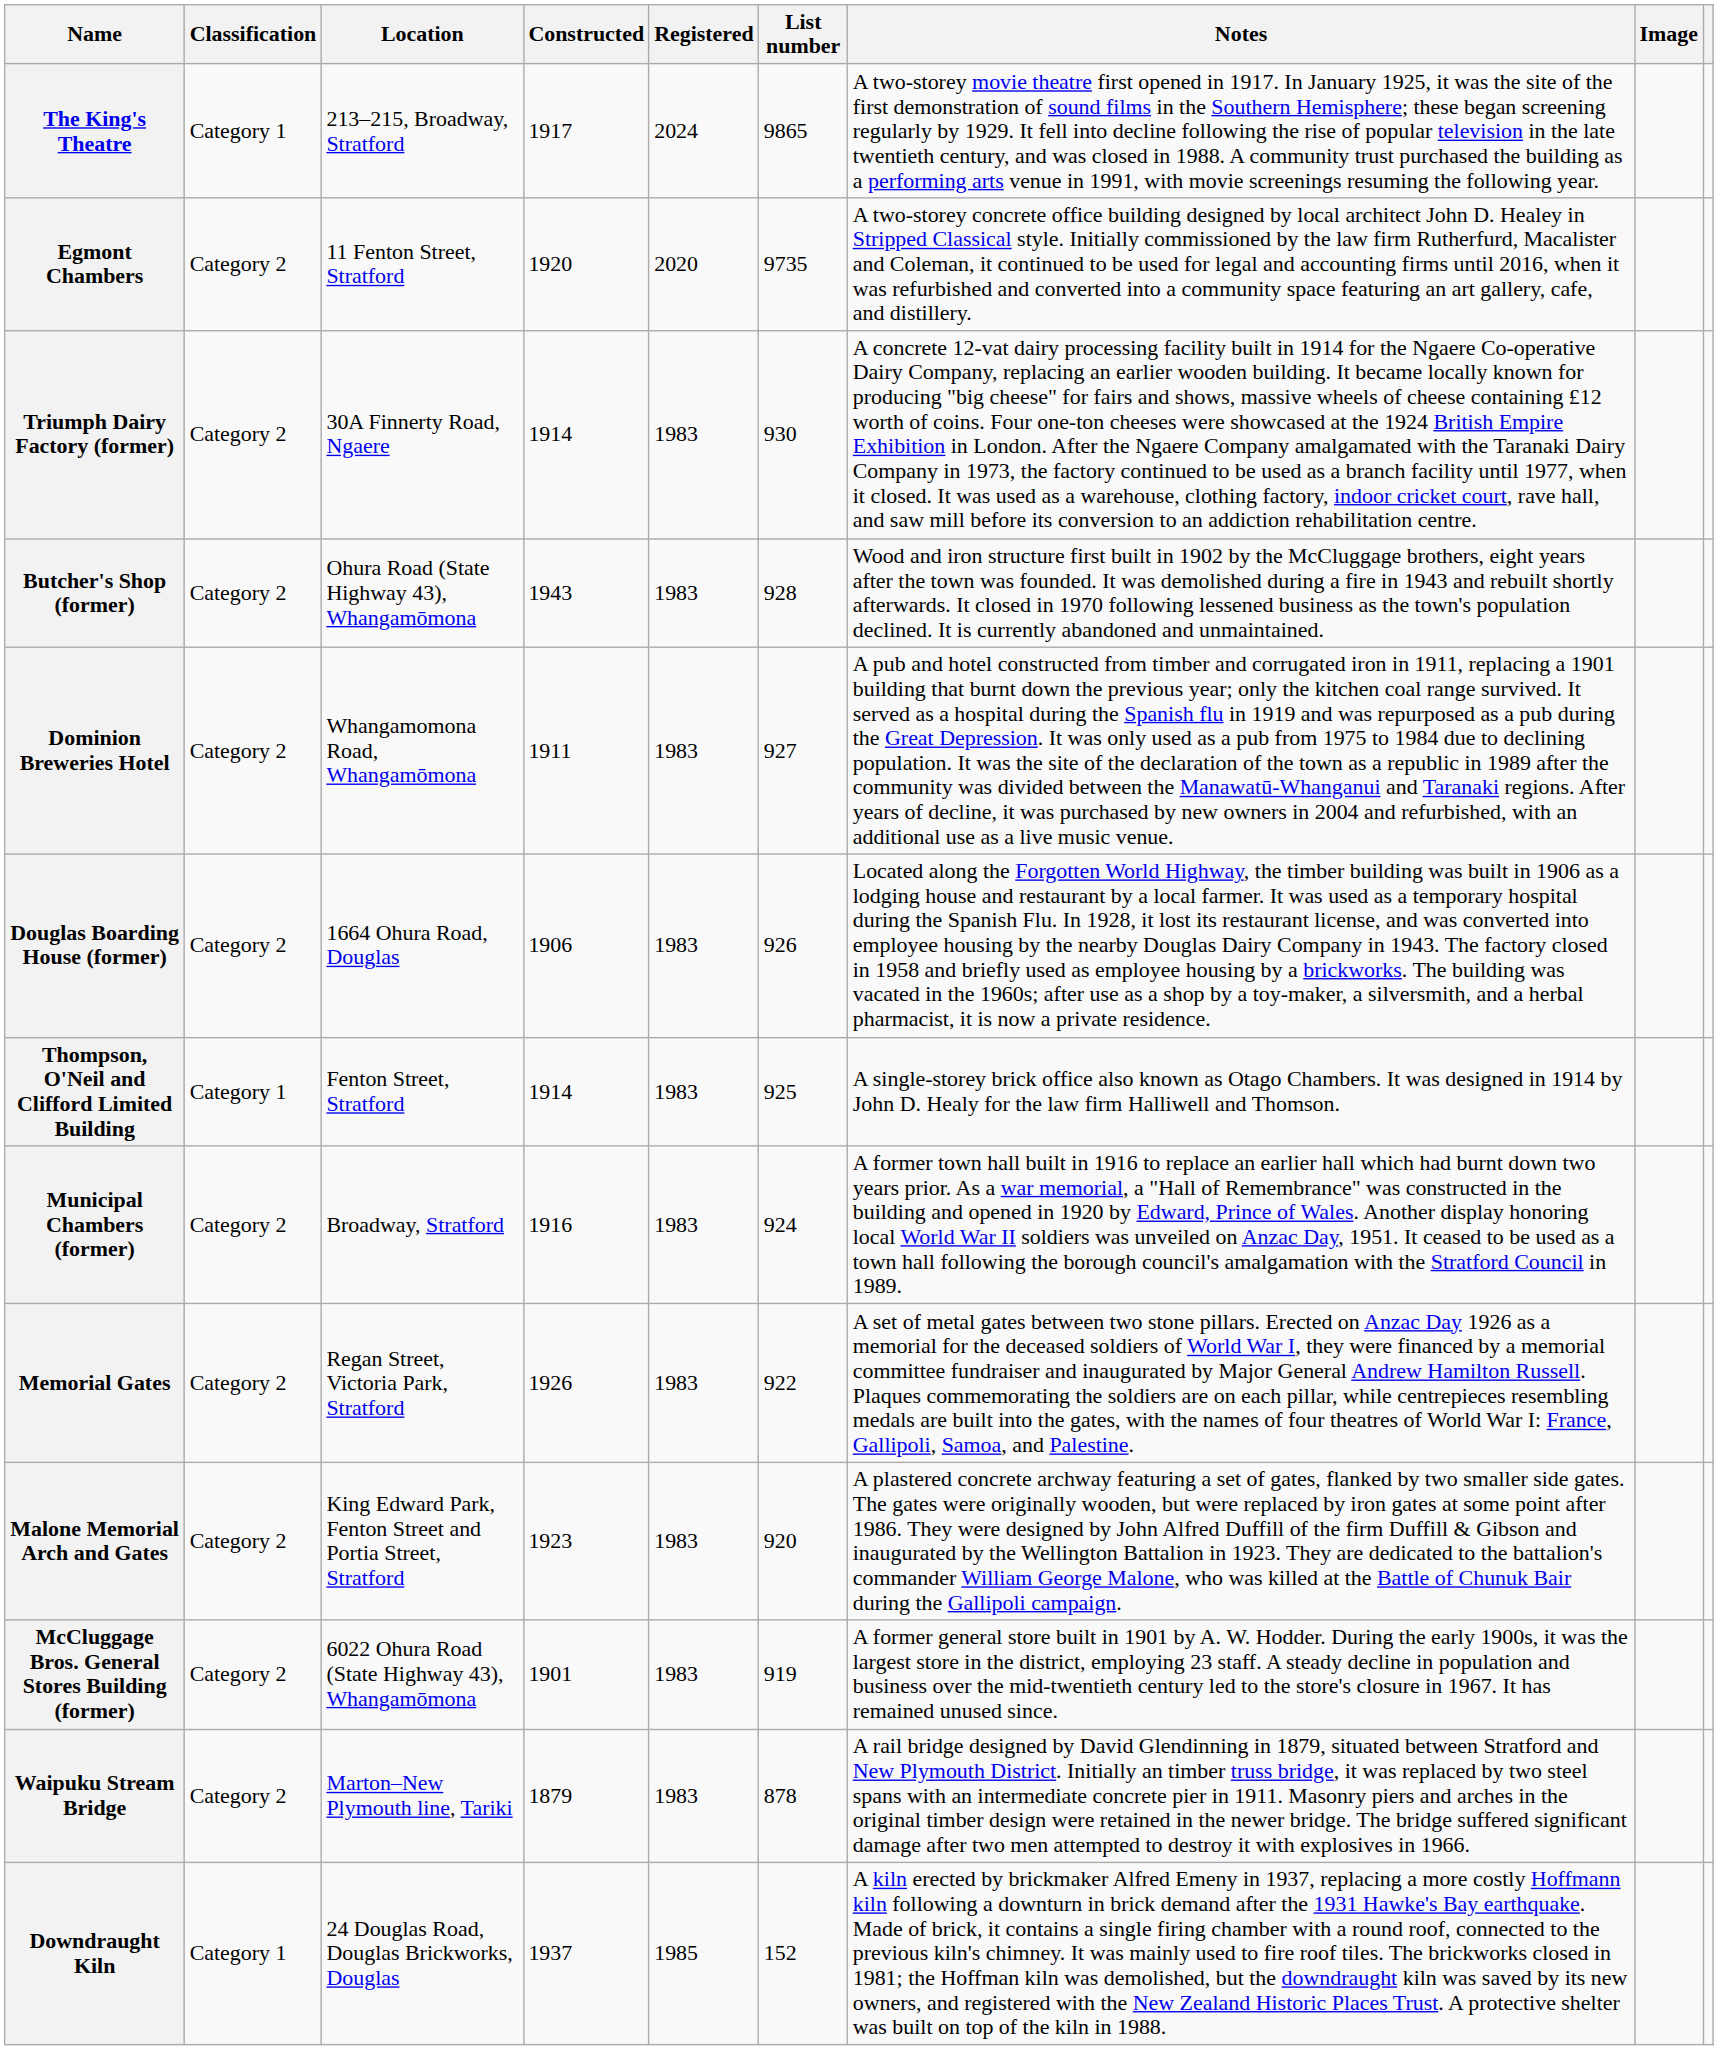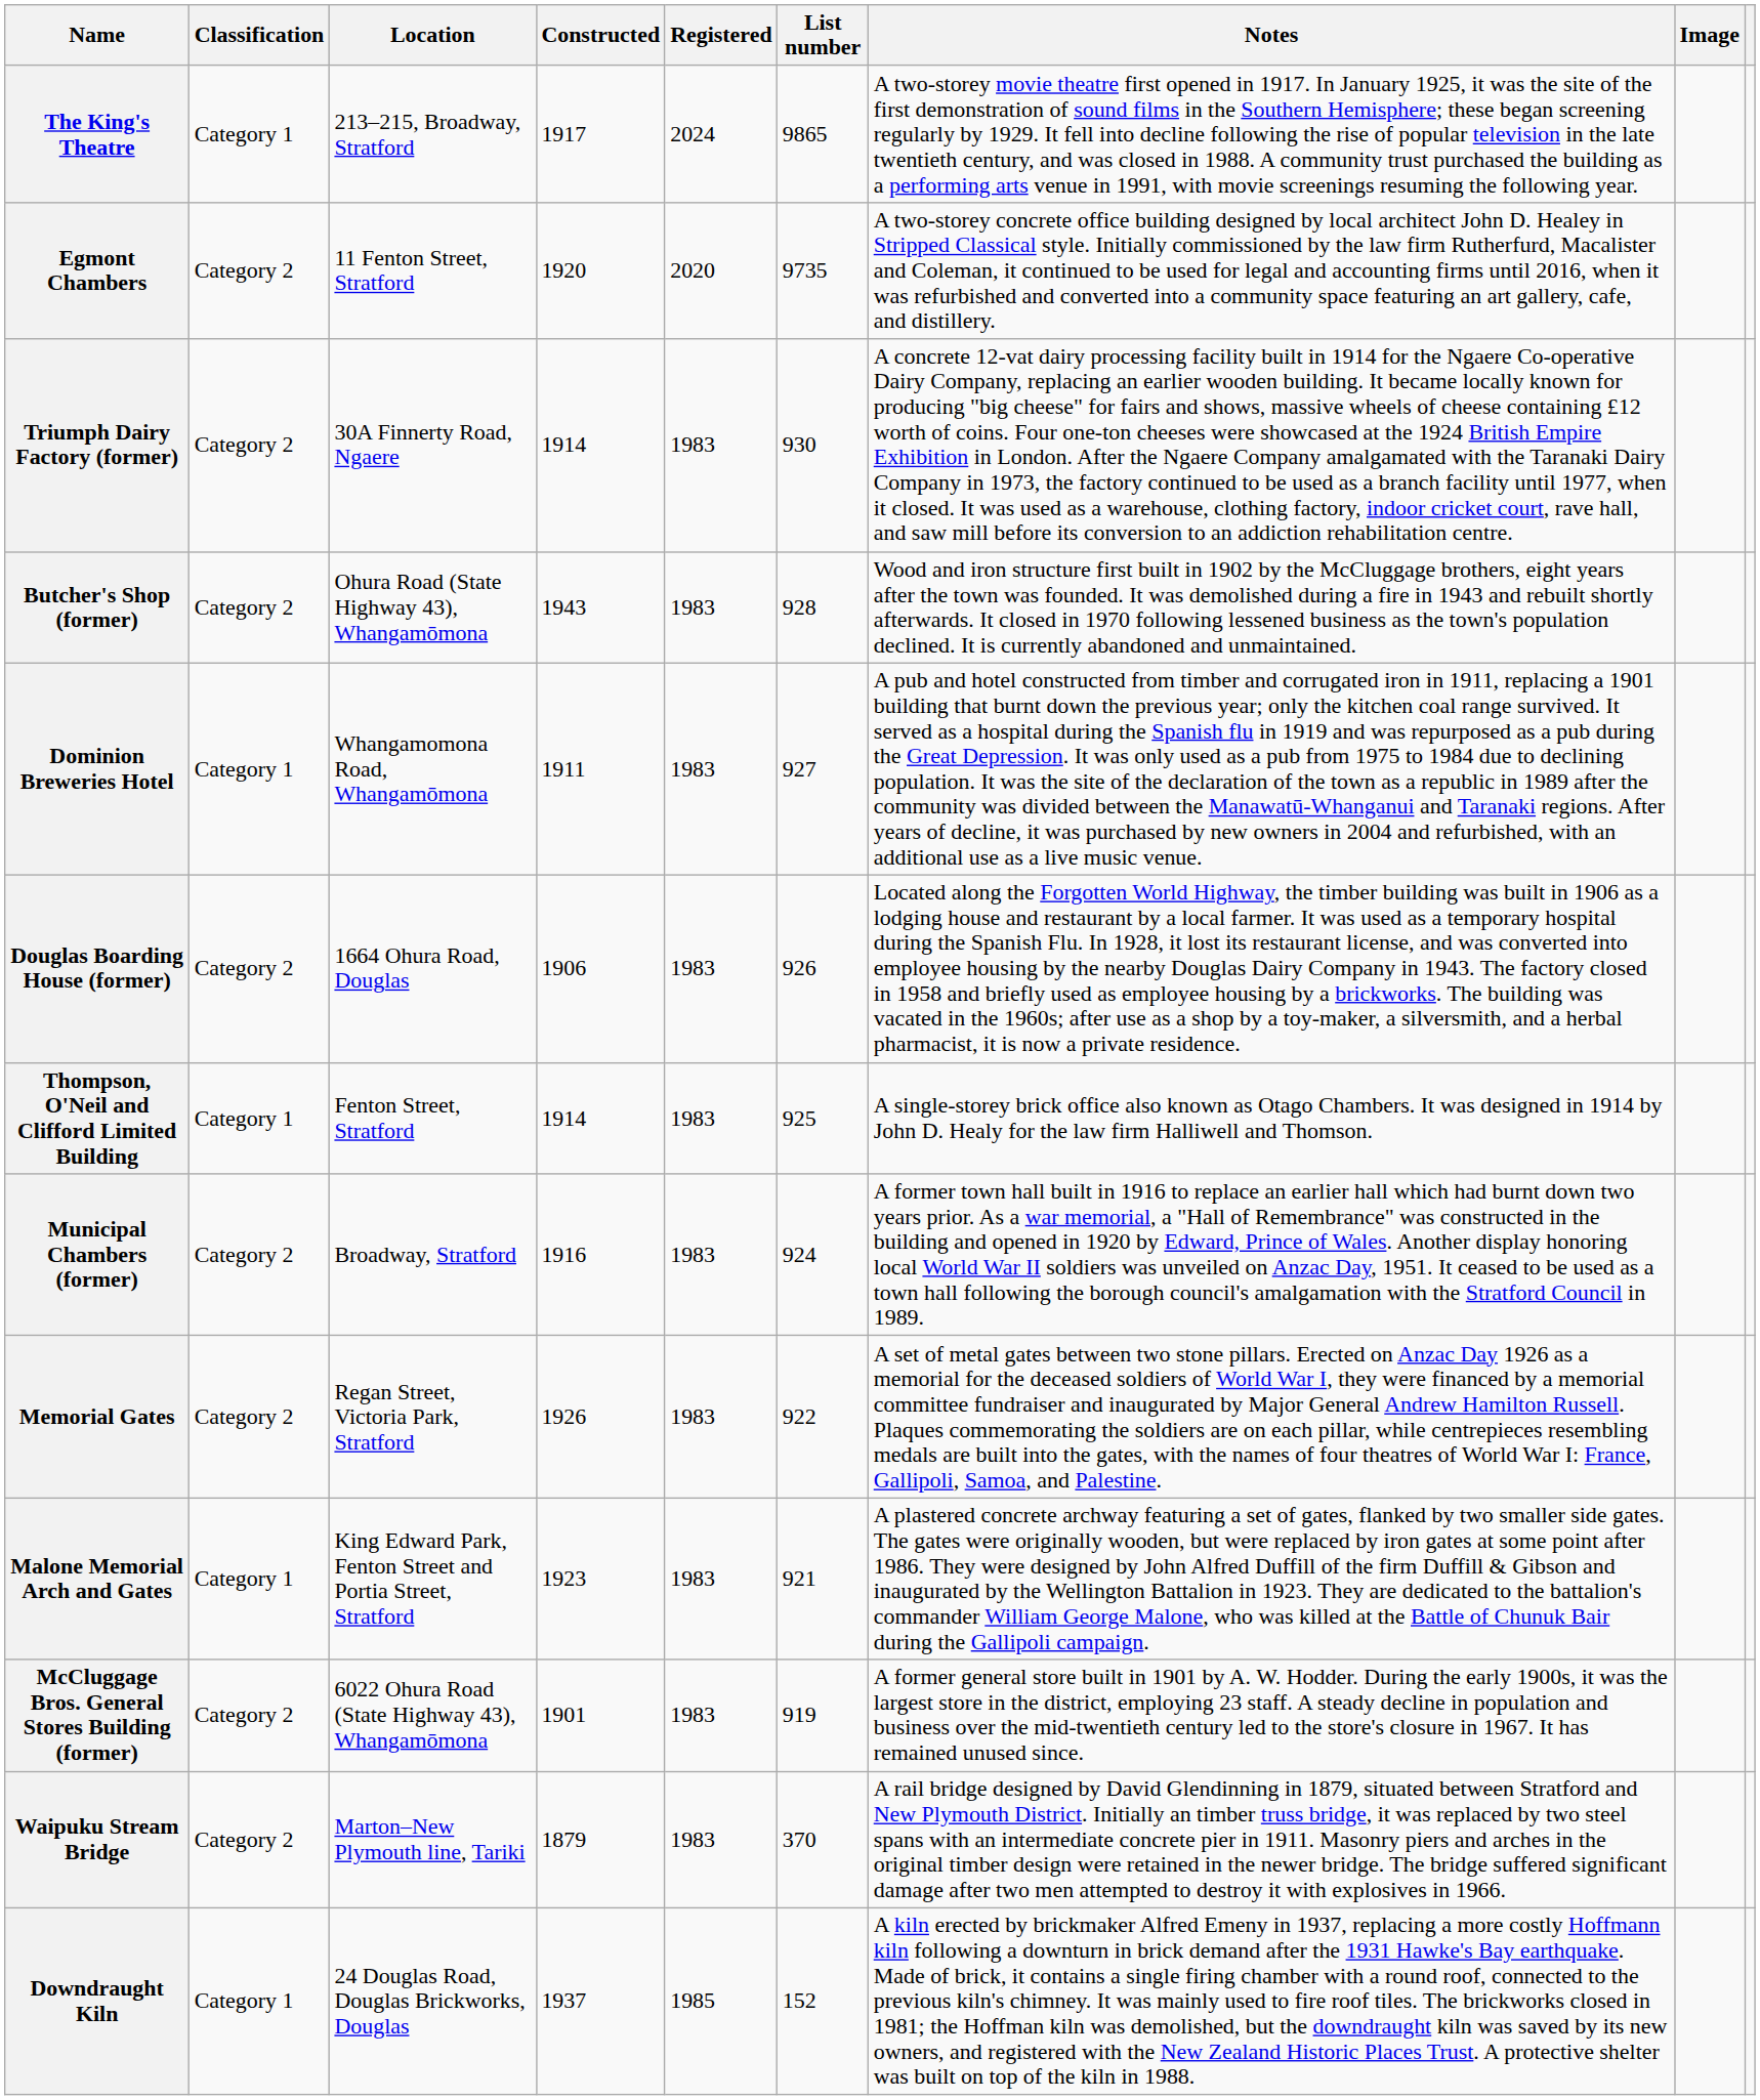 <table class="wikitable sortable sticky-header">
 <tr>
 <th scope="col">Name</th>
 <th scope="col">Classification</th>
 <th scope="col">Location</th>
 <th scope="col">Constructed</th>
 <th scope="col">Registered</th>
 <th scope="col">List number</th>
 <th scope="col" class="unsortable">Notes</th>
 <th scope="col" class="unsortable">Image</th>
 <th scope="col" class="unsortable"></th>
 </tr>
 <tr>
 <th scope="row"><a href='#'>The King's Theatre</a></th>
 <td>Category 1</td>
 <td>213–215, Broadway, <a href='#'>Stratford</a></td>
 <td>1917</td>
 <td>2024</td>
 <td>9865</td>
 <td>A two-storey <a href='#'>movie theatre</a> first opened in 1917. In January 1925, it was the site of the first demonstration of <a href='#'>sound films</a> in the <a href='#'>Southern Hemisphere</a>; these began screening regularly by 1929. It fell into decline following the rise of popular <a href='#'>television</a> in the late twentieth century, and was closed in 1988. A community trust purchased the building as a <a href='#'>performing arts</a> venue in 1991, with movie screenings resuming the following year.</td>
 <td></td>
 <td></td>
 </tr>
 <tr>
 <th scope="row">Egmont Chambers</th>
 <td>Category 2</td>
 <td>11 Fenton Street, <a href='#'>Stratford</a></td>
 <td>1920</td>
 <td>2020</td>
 <td>9735</td>
 <td>A two-storey concrete office building designed by local architect John D. Healey in <a href='#'>Stripped Classical</a> style. Initially commissioned by the law firm Rutherfurd, Macalister and Coleman, it continued to be used for legal and accounting firms until 2016, when it was refurbished and converted into a community space featuring an art gallery, cafe, and distillery.</td>
 <td></td>
 <td></td>
 </tr>
 <tr>
 <th scope="row">Triumph Dairy Factory (former)</th>
 <td>Category 2</td>
 <td>30A Finnerty Road, <a href='#'>Ngaere</a></td>
 <td>1914</td>
 <td>1983</td>
 <td>930</td>
 <td>A concrete 12-vat dairy processing facility built in 1914 for the Ngaere Co-operative Dairy Company, replacing an earlier wooden building. It became locally known for producing "big cheese" for fairs and shows, massive wheels of cheese containing £12 worth of coins. Four one-ton cheeses were showcased at the 1924 <a href='#'>British Empire Exhibition</a> in London. After the Ngaere Company amalgamated with the Taranaki Dairy Company in 1973, the factory continued to be used as a branch facility until 1977, when it closed. It was used as a warehouse, clothing factory, <a href='#'>indoor cricket court</a>, rave hall, and saw mill before its conversion to an addiction rehabilitation centre.</td>
 <td></td>
 <td></td>
 </tr>
 <tr>
 <th scope="row">Butcher's Shop (former)</th>
 <td>Category 2</td>
 <td>Ohura Road (State Highway 43), <a href='#'>Whangamōmona</a></td>
 <td>1943</td>
 <td>1983</td>
 <td>928</td>
 <td>Wood and iron structure first built in 1902 by the McCluggage brothers, eight years after the town was founded. It was demolished during a fire in 1943 and rebuilt shortly afterwards. It closed in 1970 following lessened business as the town's population declined. It is currently abandoned and unmaintained.</td>
 <td></td>
 <td></td>
 </tr>
 <tr>
 <th scope="row">Dominion Breweries Hotel</th>
-<td>Category 2</td>
+<td>Category 1</td>
 <td>Whangamomona Road, <a href='#'>Whangamōmona</a></td>
 <td>1911</td>
 <td>1983</td>
 <td>927</td>
 <td>A pub and hotel constructed from timber and corrugated iron in 1911, replacing a 1901 building that burnt down the previous year; only the kitchen coal range survived. It served as a hospital during the <a href='#'>Spanish flu</a> in 1919 and was repurposed as a pub during the <a href='#'>Great Depression</a>. It was only used as a pub from 1975 to 1984 due to declining population. It was the site of the declaration of the town as a republic in 1989 after the community was divided between the <a href='#'>Manawatū-Whanganui</a> and <a href='#'>Taranaki</a> regions. After years of decline, it was purchased by new owners in 2004 and refurbished, with an additional use as a live music venue.</td>
 <td></td>
 <td></td>
 </tr>
 <tr>
 <th scope="row">Douglas Boarding House (former)</th>
 <td>Category 2</td>
 <td>1664 Ohura Road, <a href='#'>Douglas</a></td>
 <td>1906</td>
 <td>1983</td>
 <td>926</td>
 <td>Located along the <a href='#'>Forgotten World Highway</a>, the timber building was built in 1906 as a lodging house and restaurant by a local farmer. It was used as a temporary hospital during the Spanish Flu. In 1928, it lost its restaurant license, and was converted into employee housing by the nearby Douglas Dairy Company in 1943. The factory closed in 1958 and briefly used as employee housing by a <a href='#'>brickworks</a>. The building was vacated in the 1960s; after use as a shop by a toy-maker, a silversmith, and a herbal pharmacist, it is now a private residence.</td>
 <td></td>
 <td></td>
 </tr>
 <tr>
 <th scope="row">Thompson, O'Neil and Clifford Limited Building</th>
 <td>Category 1</td>
 <td>Fenton Street, <a href='#'>Stratford</a></td>
 <td>1914</td>
 <td>1983</td>
 <td>925</td>
 <td>A single-storey brick office also known as Otago Chambers. It was designed in 1914 by John D. Healy for the law firm Halliwell and Thomson.</td>
 <td></td>
 <td></td>
 </tr>
 <tr>
 <th scope="row">Municipal Chambers (former)</th>
 <td>Category 2</td>
 <td>Broadway, <a href='#'>Stratford</a></td>
 <td>1916</td>
 <td>1983</td>
 <td>924</td>
 <td>A former town hall built in 1916 to replace an earlier hall which had burnt down two years prior. As a <a href='#'>war memorial</a>, a "Hall of Remembrance" was constructed in the building and opened in 1920 by <a href='#'>Edward, Prince of Wales</a>. Another display honoring local <a href='#'>World War II</a> soldiers was unveiled on <a href='#'>Anzac Day</a>, 1951. It ceased to be used as a town hall following the borough council's amalgamation with the <a href='#'>Stratford Council</a> in 1989.</td>
 <td></td>
 <td></td>
 </tr>
 <tr>
 <th scope="row">Memorial Gates</th>
 <td>Category 2</td>
 <td>Regan Street, Victoria Park, <a href='#'>Stratford</a></td>
 <td>1926</td>
 <td>1983</td>
 <td>922</td>
 <td>A set of metal gates between two stone pillars. Erected on <a href='#'>Anzac Day</a> 1926 as a memorial for the deceased soldiers of <a href='#'>World War I</a>, they were financed by a memorial committee fundraiser and inaugurated by Major General <a href='#'>Andrew Hamilton Russell</a>. Plaques commemorating the soldiers are on each pillar, while centrepieces resembling medals are built into the gates, with the names of four theatres of World War I: <a href='#'>France</a>, <a href='#'>Gallipoli</a>, <a href='#'>Samoa</a>, and <a href='#'>Palestine</a>.</td>
 <td></td>
 <td></td>
 </tr>
 <tr>
 <th scope="row">Malone Memorial Arch and Gates</th>
-<td>Category 2</td>
+<td>Category 1</td>
 <td>King Edward Park, Fenton Street and Portia Street, <a href='#'>Stratford</a></td>
 <td>1923</td>
 <td>1983</td>
-<td>920</td>
+<td>921</td>
 <td>A plastered concrete archway featuring a set of gates, flanked by two smaller side gates. The gates were originally wooden, but were replaced by iron gates at some point after 1986. They were designed by John Alfred Duffill of the firm Duffill & Gibson and inaugurated by the Wellington Battalion in 1923. They are dedicated to the battalion's commander <a href='#'>William George Malone</a>, who was killed at the <a href='#'>Battle of Chunuk Bair</a> during the <a href='#'>Gallipoli campaign</a>.</td>
 <td></td>
 <td></td>
 </tr>
 <tr>
 <th scope="row">McCluggage Bros. General Stores Building (former)</th>
 <td>Category 2</td>
 <td>6022 Ohura Road (State Highway 43), <a href='#'>Whangamōmona</a></td>
 <td>1901</td>
 <td>1983</td>
 <td>919</td>
 <td>A former general store built in 1901 by A. W. Hodder. During the early 1900s, it was the largest store in the district, employing 23 staff. A steady decline in population and business over the mid-twentieth century led to the store's closure in 1967. It has remained unused since.</td>
 <td></td>
 <td></td>
 </tr>
 <tr>
 <th>Waipuku Stream Bridge</th>
 <td>Category 2</td>
 <td><a href='#'>Marton–New Plymouth line</a>, <a href='#'>Tariki</a></td>
 <td>1879</td>
 <td>1983</td>
-<td>878</td>
+<td>370</td>
 <td>A rail bridge designed by David Glendinning in 1879, situated between Stratford and <a href='#'>New Plymouth District</a>. Initially an  timber <a href='#'>truss bridge</a>, it was replaced by two  steel spans with an intermediate concrete pier in 1911. Masonry piers and arches in the original timber design were retained in the newer bridge. The bridge suffered significant damage after two men attempted to destroy it with explosives in 1966.</td>
 <td></td>
 <td></td>
 </tr>
 <tr>
 <th scope="row">Downdraught Kiln</th>
 <td>Category 1</td>
 <td>24 Douglas Road, Douglas Brickworks, <a href='#'>Douglas</a></td>
 <td>1937</td>
 <td>1985</td>
 <td>152</td>
 <td>A <a href='#'>kiln</a> erected by brickmaker Alfred Emeny in 1937, replacing a more costly <a href='#'>Hoffmann kiln</a> following a downturn in brick demand after the <a href='#'>1931 Hawke's Bay earthquake</a>. Made of brick, it contains a single firing chamber with a round roof, connected to the previous kiln's chimney. It was mainly used to fire roof tiles. The brickworks closed in 1981; the Hoffman kiln was demolished, but the <a href='#'>downdraught</a> kiln was saved by its new owners, and registered with the <a href='#'>New Zealand Historic Places Trust</a>. A protective shelter was built on top of the kiln in 1988.</td>
 <td></td>
 <td></td>
 </tr>
 </table>
